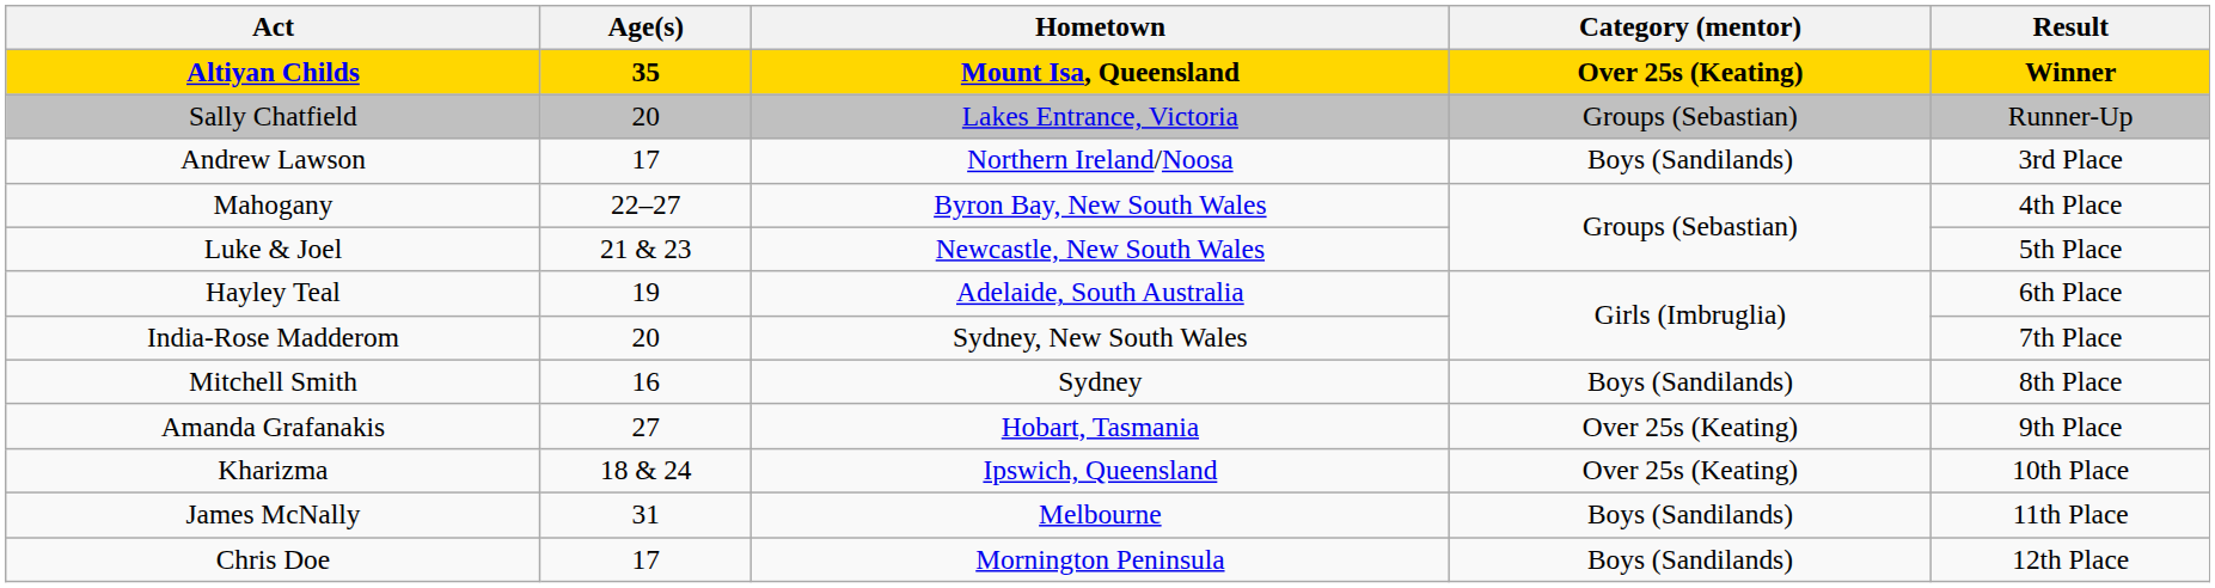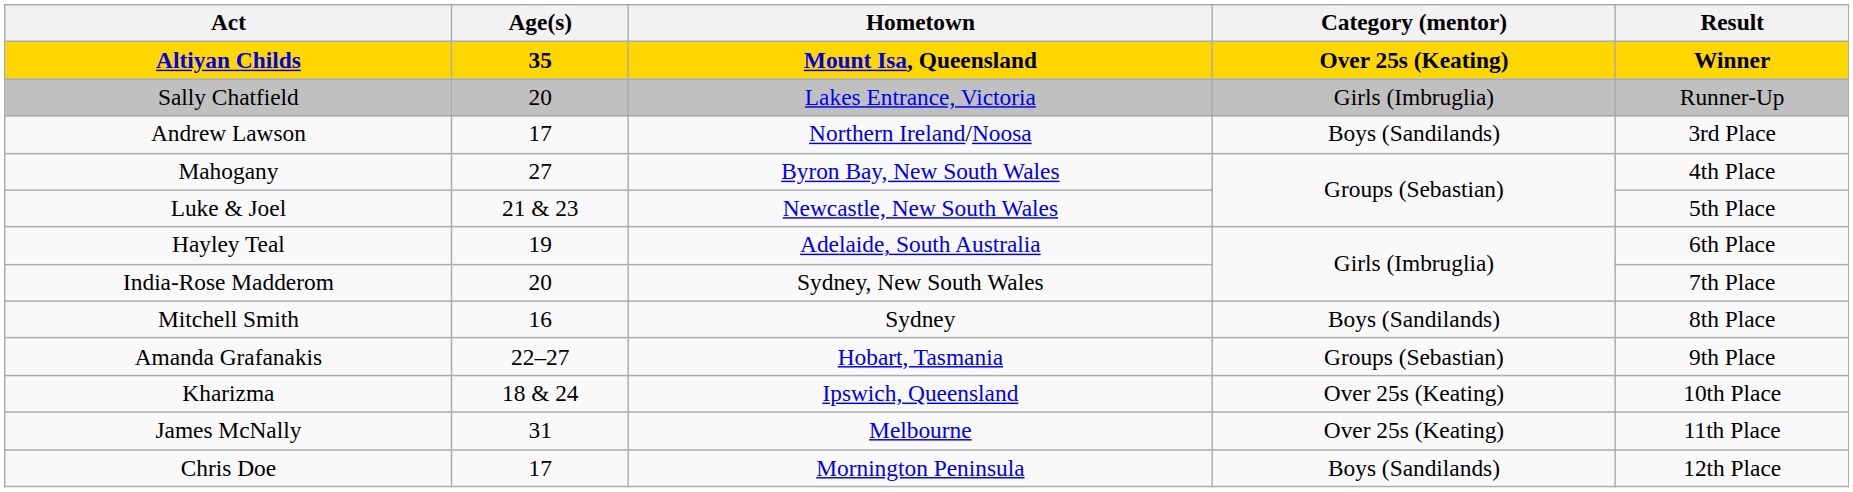 <table class="wikitable sortable" style="width:100%; text-align:center;">
 <tr>
 <th>Act</th>
 <th>Age(s)</th>
 <th>Hometown</th>
 <th>Category (mentor)</th>
 <th>Result</th>
 </tr>
 <tr bgcolor=gold>
 <td><strong><a href='#'>Altiyan Childs</a></strong></td>
 <td><strong>35</strong></td>
 <td><strong><a href='#'>Mount Isa</a>, Queensland</strong></td>
 <td><strong>Over 25s (Keating)</strong></td>
 <td><strong>Winner</strong></td>
 </tr>
 <tr bgcolor=silver>
 <td>Sally Chatfield</td>
 <td>20</td>
 <td><a href='#'>Lakes Entrance, Victoria</a></td>
-<td>Groups (Sebastian)</td>
+<td>Girls (Imbruglia)</td>
 <td>Runner-Up</td>
 </tr>
 <tr>
 <td>Andrew Lawson</td>
 <td>17</td>
 <td><a href='#'>Northern Ireland</a>/<a href='#'>Noosa</a></td>
 <td>Boys (Sandilands)</td>
 <td>3rd Place</td>
 </tr>
 <tr>
 <td>Mahogany</td>
-<td>22–27</td>
+<td>27</td>
 <td><a href='#'>Byron Bay, New South Wales</a></td>
 <td rowspan=2>Groups (Sebastian)</td>
 <td>4th Place</td>
 </tr>
 <tr>
 <td>Luke & Joel</td>
 <td>21 & 23</td>
 <td><a href='#'>Newcastle, New South Wales</a></td>
 <td>5th Place</td>
 </tr>
 <tr>
 <td>Hayley Teal</td>
 <td>19</td>
 <td><a href='#'>Adelaide, South Australia</a></td>
 <td rowspan=2>Girls (Imbruglia)</td>
 <td>6th Place</td>
 </tr>
 <tr>
 <td>India-Rose Madderom</td>
 <td>20</td>
 <td>Sydney, New South Wales</td>
 <td>7th Place</td>
 </tr>
 <tr>
 <td>Mitchell Smith</td>
 <td>16</td>
 <td>Sydney</td>
 <td>Boys (Sandilands)</td>
 <td>8th Place</td>
 </tr>
 <tr>
 <td>Amanda Grafanakis</td>
-<td>27</td>
+<td>22–27</td>
 <td><a href='#'>Hobart, Tasmania</a></td>
-<td>Over 25s (Keating)</td>
+<td>Groups (Sebastian)</td>
 <td>9th Place</td>
 </tr>
 <tr>
 <td>Kharizma</td>
 <td>18 & 24</td>
 <td><a href='#'>Ipswich, Queensland</a></td>
 <td>Over 25s (Keating)</td>
 <td>10th Place</td>
 </tr>
 <tr>
 <td>James McNally</td>
 <td>31</td>
 <td><a href='#'>Melbourne</a></td>
-<td>Boys (Sandilands)</td>
+<td>Over 25s (Keating)</td>
 <td>11th Place</td>
 </tr>
 <tr>
 <td>Chris Doe</td>
 <td>17</td>
 <td><a href='#'>Mornington Peninsula</a></td>
 <td>Boys (Sandilands)</td>
 <td>12th Place</td>
 </tr>
 </table>
